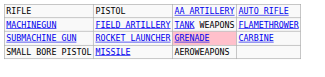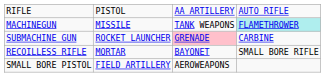 <table class="wikitable">
 <tr>
 <td>RIFLE</td>
 <td>PISTOL</td>
 <td><a href='#'>AA ARTILLERY</a></td>
 <td><a href='#'>AUTO RIFLE</a></td>
 </tr>
 <tr>
 <td><a href='#'>MACHINEGUN</a></td>
-<td><a href='#'>FIELD ARTILLERY</a></td>
+<td><a href='#'>MISSILE</a></td>
 <td><a href='#'>TANK</a> WEAPONS</td>
-<td><a href='#'>FLAMETHROWER</a></td>
+<td style="background: paleturquoise;"><a href='#'>FLAMETHROWER</a></td>
 </tr>
 <tr>
 <td><a href='#'>SUBMACHINE GUN</a></td>
 <td><a href='#'>ROCKET LAUNCHER</a></td>
 <td style="background: pink;"><a href='#'>GRENADE</a></td>
 <td><a href='#'>CARBINE</a></td>
 </tr>
 <tr>
+<td><a href='#'>RECOILLESS RIFLE</a></td>
+<td><a href='#'>MORTAR</a></td>
+<td><a href='#'>BAYONET</a></td>
+<td>SMALL BORE RIFLE</td>
+</tr>
+<tr>
 <td>SMALL BORE PISTOL</td>
-<td><a href='#'>MISSILE</a></td>
+<td><a href='#'>FIELD ARTILLERY</a></td>
 <td>AEROWEAPONS</td>
 </tr>
 </table>
